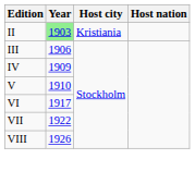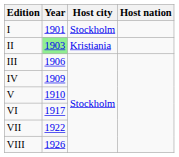 <table class="wikitable sortable">
 <tr>
 <th>Edition</th>
 <th>Year</th>
 <th>Host city</th>
 <th>Host nation</th>
+</tr>
+<tr>
+<td>I</td>
+<td><a href='#'>1901</a></td>
+<td><a href='#'>Stockholm</a></td>
+<td></td>
 </tr>
 <tr>
 <td>II</td>
 <td style="background: lightgreen;"><a href='#'>1903</a></td>
 <td><a href='#'>Kristiania</a></td>
 <td></td>
 </tr>
 <tr>
 <td>III</td>
 <td><a href='#'>1906</a></td>
 <td rowspan=6><a href='#'>Stockholm</a></td>
 <td rowspan=6></td>
 </tr>
 <tr>
 <td>IV</td>
 <td><a href='#'>1909</a></td>
 </tr>
 <tr>
 <td>V</td>
 <td><a href='#'>1910</a></td>
 </tr>
 <tr>
 <td>VI</td>
 <td><a href='#'>1917</a></td>
 </tr>
 <tr>
 <td>VII</td>
 <td><a href='#'>1922</a></td>
 </tr>
 <tr>
 <td>VIII</td>
 <td><a href='#'>1926</a></td>
 </tr>
 </table>
